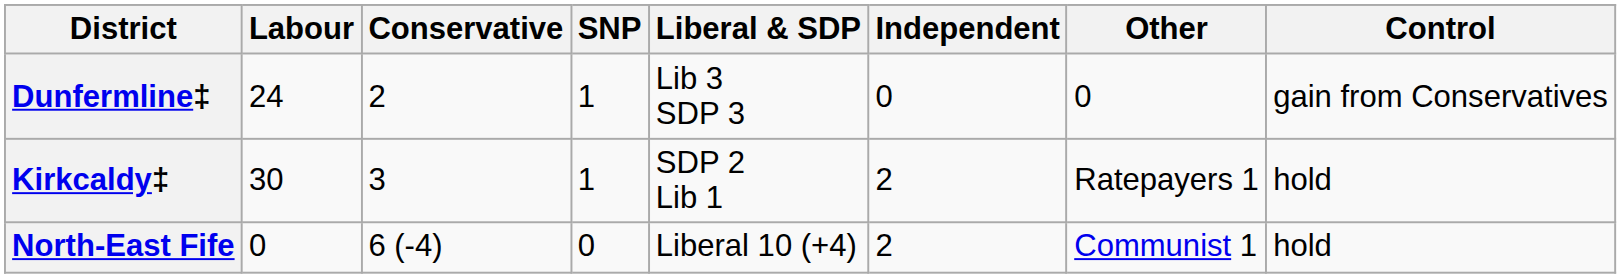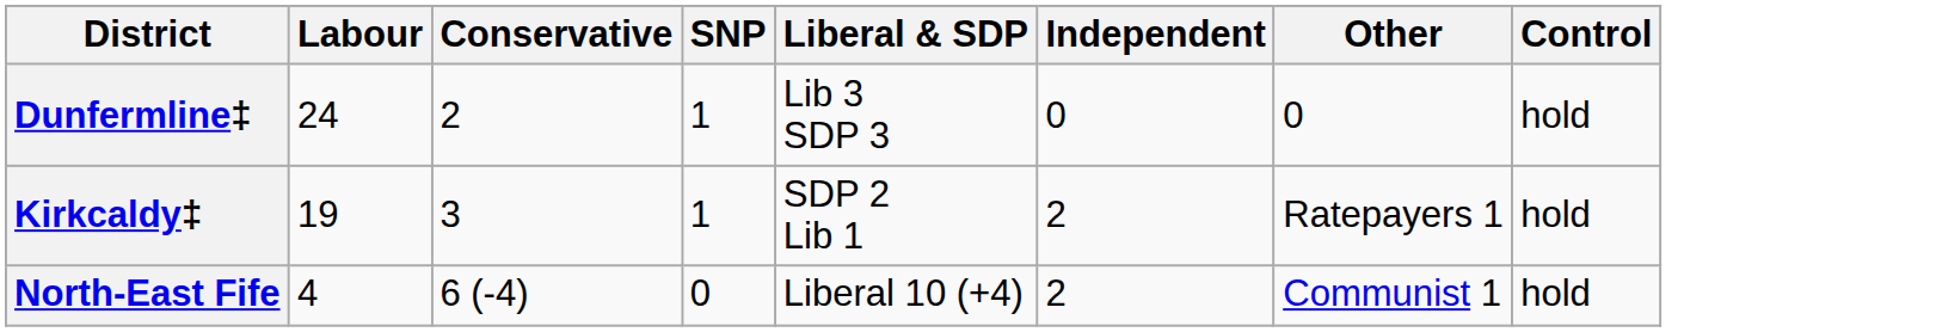 <table class="wikitable">
 <tr>
 <th scope="col">District</th>
 <th scope="col">Labour</th>
 <th scope="col">Conservative</th>
 <th scope="col">SNP</th>
 <th scope="col">Liberal & SDP</th>
 <th scope="col">Independent</th>
 <th scope="col">Other</th>
 <th scope="col" colspan=2>Control<br></th>
 </tr>
 <tr>
 <th scope="row" style="text-align: left;"><a href='#'>Dunfermline</a>‡</th>
 <td>24</td>
 <td>2</td>
 <td>1</td>
 <td>Lib 3<br>SDP 3</td>
 <td>0</td>
 <td>0</td>
-<td> gain from Conservatives</td>
+<td> hold</td>
 </tr>
 <tr>
 <th scope="row" style="text-align: left;"><a href='#'>Kirkcaldy</a>‡</th>
-<td>30</td>
+<td>19</td>
 <td>3</td>
 <td>1</td>
 <td>SDP 2<br>Lib 1</td>
 <td>2</td>
 <td>Ratepayers 1</td>
 <td> hold</td>
 </tr>
 <tr>
 <th scope="row" style="text-align: left;"><a href='#'>North-East Fife</a></th>
-<td>0</td>
+<td>4</td>
 <td>6 (-4)</td>
 <td>0</td>
 <td>Liberal 10 (+4)</td>
 <td>2</td>
 <td><a href='#'>Communist</a> 1</td>
 <td> hold</td>
 </tr>
 </table>
